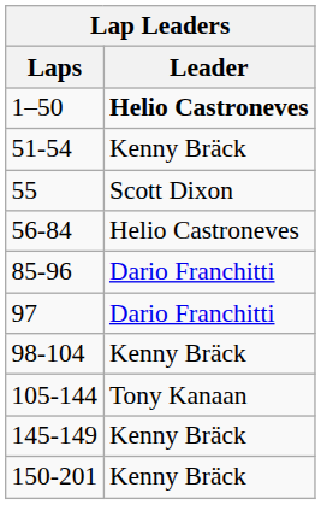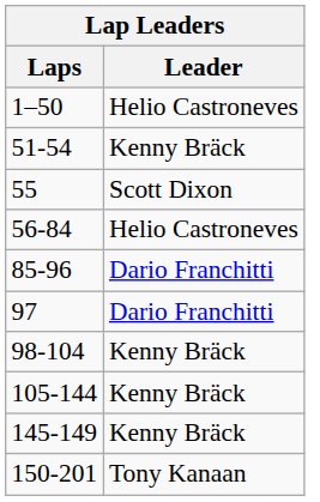 <table class="wikitable">
 <tr>
 <th colspan=2>Lap Leaders</th>
 </tr>
 <tr>
 <th>Laps</th>
 <th>Leader</th>
 </tr>
 <tr>
 <td>1–50</td>
-<td><strong>Helio Castroneves</strong></td>
+<td>Helio Castroneves</td>
 </tr>
 <tr>
 <td>51-54</td>
 <td>Kenny Bräck</td>
 </tr>
 <tr>
 <td>55</td>
 <td>Scott Dixon</td>
 </tr>
 <tr>
 <td>56-84</td>
 <td>Helio Castroneves</td>
 </tr>
 <tr>
 <td>85-96</td>
 <td><a href='#'>Dario Franchitti</a></td>
 </tr>
 <tr>
 <td>97</td>
 <td><a href='#'>Dario Franchitti</a></td>
 </tr>
 <tr>
 <td>98-104</td>
 <td>Kenny Bräck</td>
 </tr>
 <tr>
 <td>105-144</td>
-<td>Tony Kanaan</td>
+<td>Kenny Bräck</td>
 </tr>
 <tr>
 <td>145-149</td>
 <td>Kenny Bräck</td>
 </tr>
 <tr>
 <td>150-201</td>
-<td>Kenny Bräck</td>
+<td>Tony Kanaan</td>
 </tr>
 </table>
